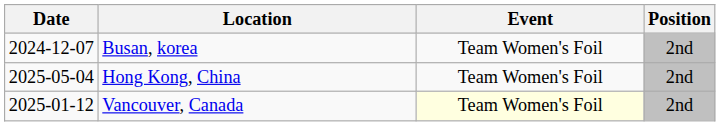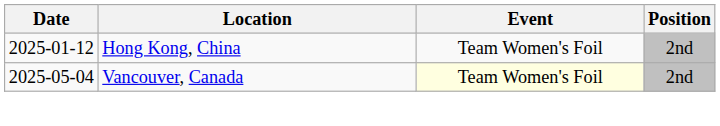 <table class="wikitable" style="text-align:center;">
 <tr>
 <th>Date</th>
 <th style="width:17em">Location</th>
 <th style="width:12em">Event</th>
 <th>Position</th>
 </tr>
 <tr>
-<td>2024-12-07</td>
-<td rowspan="1" align="left"> <a href='#'>Busan</a>, <a href='#'>korea</a></td>
+<td>2025-01-12</td>
+<td rowspan="1" align="left"> <a href='#'>Hong Kong</a>, <a href='#'>China</a></td>
 <td>Team Women's Foil</td>
 <td bgcolor="silver">2nd</td>
 </tr>
 <tr>
 <td>2025-05-04</td>
-<td rowspan="1" align="left"> <a href='#'>Hong Kong</a>, <a href='#'>China</a></td>
-<td>Team Women's Foil</td>
-<td bgcolor="silver">2nd</td>
-</tr>
-<tr>
-<td>2025-01-12</td>
 <td rowspan="1" align="left"> <a href='#'>Vancouver</a>, <a href='#'>Canada</a></td>
 <td style="background: lightyellow;">Team Women's Foil</td>
 <td bgcolor="silver">2nd</td>
 </tr>
 </table>
